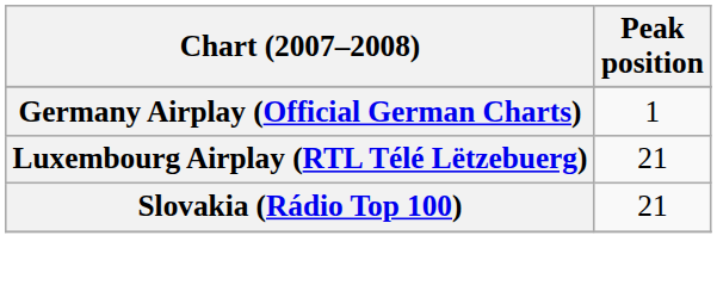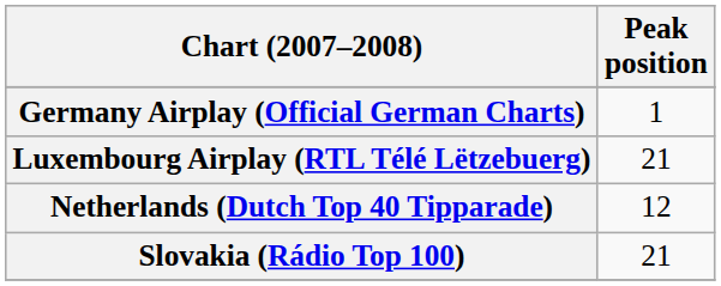 <table class="wikitable sortable plainrowheaders" style="text-align:center">
 <tr>
 <th scope="col">Chart (2007–2008)</th>
 <th scope="col">Peak<br>position</th>
 </tr>
 <tr>
 </tr>
 <tr>
 </tr>
 <tr>
 </tr>
 <tr>
 <th scope="row">Germany Airplay (<a href='#'>Official German Charts</a>)</th>
 <td>1</td>
 </tr>
 <tr>
 <th scope="row">Luxembourg Airplay (<a href='#'>RTL Télé Lëtzebuerg</a>)</th>
 <td>21</td>
 </tr>
 <tr>
+<th scope="row">Netherlands (<a href='#'>Dutch Top 40 Tipparade</a>)</th>
+<td>12</td>
+</tr>
+<tr>
 <th scope="row">Slovakia (<a href='#'>Rádio Top 100</a>)</th>
 <td>21</td>
 </tr>
 <tr>
 </tr>
 </table>
